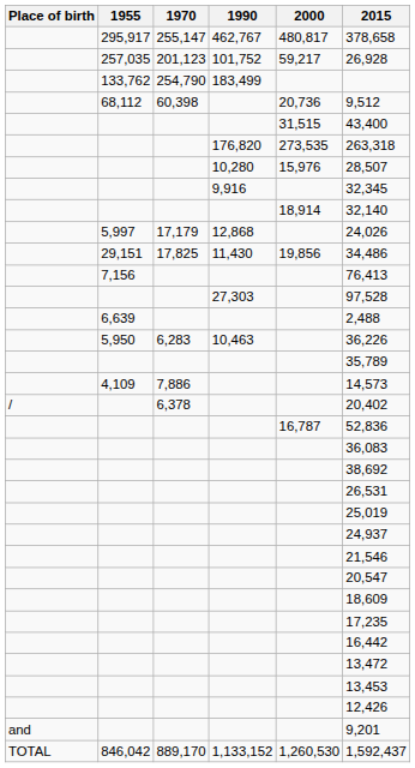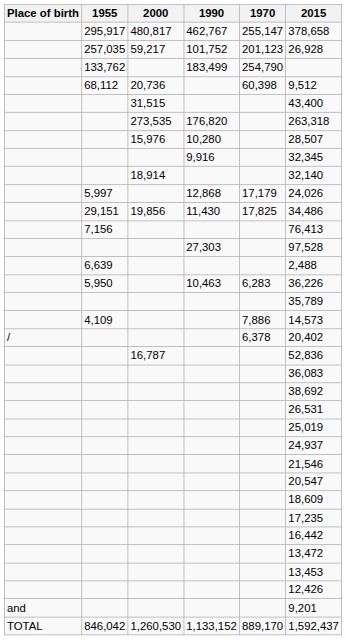 <table class="wikitable sortable">
 <tr>
 <th>Place of birth</th>
 <th>1955</th>
+<th>2000</th>
+<th>1990</th>
 <th>1970</th>
-<th>1990</th>
-<th>2000</th>
 <th>2015</th>
 </tr>
 <tr>
 <td></td>
 <td>295,917</td>
+<td>480,817</td>
+<td>462,767</td>
 <td>255,147</td>
-<td>462,767</td>
-<td>480,817</td>
 <td>378,658</td>
 </tr>
 <tr>
 <td></td>
 <td>257,035</td>
+<td>59,217</td>
+<td>101,752</td>
 <td>201,123</td>
-<td>101,752</td>
-<td>59,217</td>
 <td>26,928</td>
 </tr>
 <tr>
 <td></td>
 <td>133,762</td>
+<td></td>
+<td>183,499</td>
 <td>254,790</td>
-<td>183,499</td>
-<td></td>
 <td></td>
 </tr>
 <tr>
 <td></td>
 <td>68,112</td>
+<td>20,736</td>
+<td></td>
 <td>60,398</td>
-<td></td>
-<td>20,736</td>
 <td>9,512</td>
 </tr>
 <tr>
 <td></td>
 <td></td>
+<td>31,515</td>
 <td></td>
 <td></td>
-<td>31,515</td>
 <td>43,400</td>
 </tr>
 <tr>
 <td></td>
 <td></td>
+<td>273,535</td>
+<td>176,820</td>
 <td></td>
-<td>176,820</td>
-<td>273,535</td>
 <td>263,318</td>
 </tr>
 <tr>
 <td></td>
 <td></td>
+<td>15,976</td>
+<td>10,280</td>
 <td></td>
-<td>10,280</td>
-<td>15,976</td>
 <td>28,507</td>
 </tr>
 <tr>
 <td></td>
 <td></td>
 <td></td>
 <td>9,916</td>
 <td></td>
 <td>32,345</td>
 </tr>
 <tr>
 <td></td>
 <td></td>
+<td>18,914</td>
 <td></td>
 <td></td>
-<td>18,914</td>
 <td>32,140</td>
 </tr>
 <tr>
 <td></td>
 <td>5,997</td>
+<td></td>
+<td>12,868</td>
 <td>17,179</td>
-<td>12,868</td>
-<td></td>
 <td>24,026</td>
 </tr>
 <tr>
 <td></td>
 <td>29,151</td>
+<td>19,856</td>
+<td>11,430</td>
 <td>17,825</td>
-<td>11,430</td>
-<td>19,856</td>
 <td>34,486</td>
 </tr>
 <tr>
 <td></td>
 <td>7,156</td>
 <td></td>
 <td></td>
 <td></td>
 <td>76,413</td>
 </tr>
 <tr>
 <td></td>
 <td></td>
 <td></td>
 <td>27,303</td>
 <td></td>
 <td>97,528</td>
 </tr>
 <tr>
 <td></td>
 <td>6,639</td>
 <td></td>
 <td></td>
 <td></td>
 <td>2,488</td>
 </tr>
 <tr>
 <td></td>
 <td>5,950</td>
+<td></td>
+<td>10,463</td>
 <td>6,283</td>
-<td>10,463</td>
-<td></td>
 <td>36,226</td>
 </tr>
 <tr>
 <td></td>
 <td></td>
 <td></td>
 <td></td>
 <td></td>
 <td>35,789</td>
 </tr>
 <tr>
 <td></td>
 <td>4,109</td>
-<td>7,886</td>
 <td></td>
 <td></td>
+<td>7,886</td>
 <td>14,573</td>
 </tr>
 <tr>
 <td>/</td>
 <td></td>
-<td>6,378</td>
 <td></td>
 <td></td>
+<td>6,378</td>
 <td>20,402</td>
 </tr>
 <tr>
 <td></td>
 <td></td>
+<td>16,787</td>
 <td></td>
 <td></td>
-<td>16,787</td>
 <td>52,836</td>
 </tr>
 <tr>
 <td></td>
 <td></td>
 <td></td>
 <td></td>
 <td></td>
 <td>36,083</td>
 </tr>
 <tr>
 <td></td>
 <td></td>
 <td></td>
 <td></td>
 <td></td>
 <td>38,692</td>
 </tr>
 <tr>
 <td></td>
 <td></td>
 <td></td>
 <td></td>
 <td></td>
 <td>26,531</td>
 </tr>
 <tr>
 <td></td>
 <td></td>
 <td></td>
 <td></td>
 <td></td>
 <td>25,019</td>
 </tr>
 <tr>
 <td></td>
 <td></td>
 <td></td>
 <td></td>
 <td></td>
 <td>24,937</td>
 </tr>
 <tr>
 <td></td>
 <td></td>
 <td></td>
 <td></td>
 <td></td>
 <td>21,546</td>
 </tr>
 <tr>
 <td></td>
 <td></td>
 <td></td>
 <td></td>
 <td></td>
 <td>20,547</td>
 </tr>
 <tr>
 <td></td>
 <td></td>
 <td></td>
 <td></td>
 <td></td>
 <td>18,609</td>
 </tr>
 <tr>
 <td></td>
 <td></td>
 <td></td>
 <td></td>
 <td></td>
 <td>17,235</td>
 </tr>
 <tr>
 <td></td>
 <td></td>
 <td></td>
 <td></td>
 <td></td>
 <td>16,442</td>
 </tr>
 <tr>
 <td></td>
 <td></td>
 <td></td>
 <td></td>
 <td></td>
 <td>13,472</td>
 </tr>
 <tr>
 <td></td>
 <td></td>
 <td></td>
 <td></td>
 <td></td>
 <td>13,453</td>
 </tr>
 <tr>
 <td></td>
 <td></td>
 <td></td>
 <td></td>
 <td></td>
 <td>12,426</td>
 </tr>
 <tr>
 <td> and </td>
 <td></td>
 <td></td>
 <td></td>
 <td></td>
 <td>9,201</td>
 </tr>
 <tr>
 <td>TOTAL</td>
 <td>846,042</td>
+<td>1,260,530</td>
+<td>1,133,152</td>
 <td>889,170</td>
-<td>1,133,152</td>
-<td>1,260,530</td>
 <td>1,592,437</td>
 </tr>
 </table>
